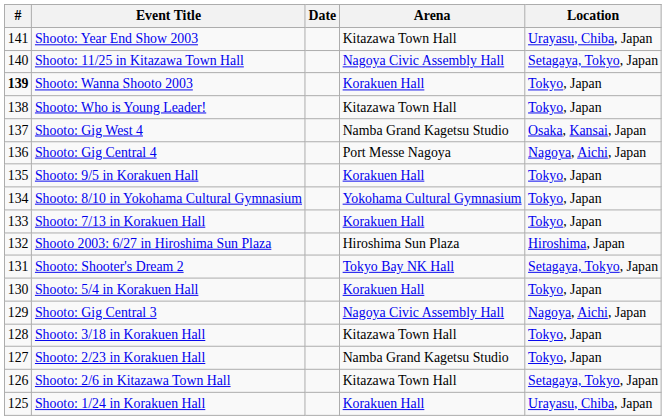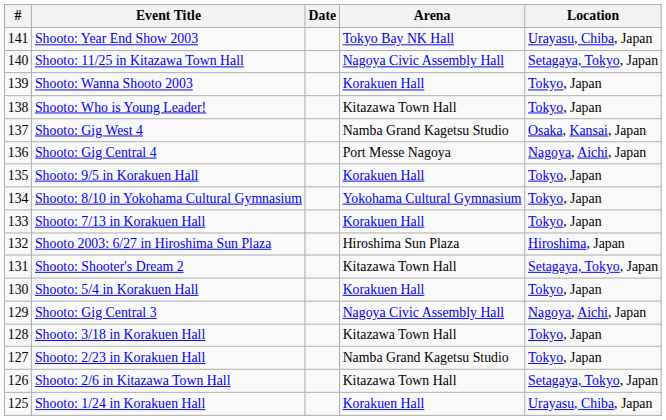 <table class="sortable wikitable succession-box" style="font-size:90%;">
 <tr>
 <th scope="col">#</th>
 <th scope="col">Event Title</th>
 <th scope="col">Date</th>
 <th scope="col">Arena</th>
 <th scope="col">Location</th>
 </tr>
 <tr>
 <td align=center>141</td>
 <td><a href='#'>Shooto: Year End Show 2003</a></td>
 <td></td>
-<td>Kitazawa Town Hall</td>
+<td><a href='#'>Tokyo Bay NK Hall</a></td>
 <td><a href='#'>Urayasu, Chiba</a>, Japan</td>
 </tr>
 <tr>
 <td align=center>140</td>
 <td><a href='#'>Shooto: 11/25 in Kitazawa Town Hall</a></td>
 <td></td>
 <td><a href='#'>Nagoya Civic Assembly Hall</a></td>
 <td><a href='#'>Setagaya, Tokyo</a>, Japan</td>
 </tr>
 <tr>
-<td align=center><strong>139</strong></td>
+<td align=center>139</td>
 <td><a href='#'>Shooto: Wanna Shooto 2003</a></td>
 <td></td>
 <td><a href='#'>Korakuen Hall</a></td>
 <td><a href='#'>Tokyo</a>, Japan</td>
 </tr>
 <tr>
 <td align=center>138</td>
 <td><a href='#'>Shooto: Who is Young Leader!</a></td>
 <td></td>
 <td>Kitazawa Town Hall</td>
 <td><a href='#'>Tokyo</a>, Japan</td>
 </tr>
 <tr>
 <td align=center>137</td>
 <td><a href='#'>Shooto: Gig West 4</a></td>
 <td></td>
 <td>Namba Grand Kagetsu Studio</td>
 <td><a href='#'>Osaka</a>, <a href='#'>Kansai</a>, Japan</td>
 </tr>
 <tr>
 <td align=center>136</td>
 <td><a href='#'>Shooto: Gig Central 4</a></td>
 <td></td>
 <td>Port Messe Nagoya</td>
 <td><a href='#'>Nagoya</a>, <a href='#'>Aichi</a>, Japan</td>
 </tr>
 <tr>
 <td align=center>135</td>
 <td><a href='#'>Shooto: 9/5 in Korakuen Hall</a></td>
 <td></td>
 <td><a href='#'>Korakuen Hall</a></td>
 <td><a href='#'>Tokyo</a>, Japan</td>
 </tr>
 <tr>
 <td align=center>134</td>
 <td><a href='#'>Shooto: 8/10 in Yokohama Cultural Gymnasium</a></td>
 <td></td>
 <td><a href='#'>Yokohama Cultural Gymnasium</a></td>
 <td><a href='#'>Tokyo</a>, Japan</td>
 </tr>
 <tr>
 <td align=center>133</td>
 <td><a href='#'>Shooto: 7/13 in Korakuen Hall</a></td>
 <td></td>
 <td><a href='#'>Korakuen Hall</a></td>
 <td><a href='#'>Tokyo</a>, Japan</td>
 </tr>
 <tr>
 <td align=center>132</td>
 <td><a href='#'>Shooto 2003: 6/27 in Hiroshima Sun Plaza</a></td>
 <td></td>
 <td>Hiroshima Sun Plaza</td>
 <td><a href='#'>Hiroshima</a>, Japan</td>
 </tr>
 <tr>
 <td align=center>131</td>
 <td><a href='#'>Shooto: Shooter's Dream 2</a></td>
 <td></td>
-<td><a href='#'>Tokyo Bay NK Hall</a></td>
+<td>Kitazawa Town Hall</td>
 <td><a href='#'>Setagaya, Tokyo</a>, Japan</td>
 </tr>
 <tr>
 <td align=center>130</td>
 <td><a href='#'>Shooto: 5/4 in Korakuen Hall</a></td>
 <td></td>
 <td><a href='#'>Korakuen Hall</a></td>
 <td><a href='#'>Tokyo</a>, Japan</td>
 </tr>
 <tr>
 <td align=center>129</td>
 <td><a href='#'>Shooto: Gig Central 3</a></td>
 <td></td>
 <td><a href='#'>Nagoya Civic Assembly Hall</a></td>
 <td><a href='#'>Nagoya</a>, <a href='#'>Aichi</a>, Japan</td>
 </tr>
 <tr>
 <td align=center>128</td>
 <td><a href='#'>Shooto: 3/18 in Korakuen Hall</a></td>
 <td></td>
 <td>Kitazawa Town Hall</td>
 <td><a href='#'>Tokyo</a>, Japan</td>
 </tr>
 <tr>
 <td align=center>127</td>
 <td><a href='#'>Shooto: 2/23 in Korakuen Hall</a></td>
 <td></td>
 <td>Namba Grand Kagetsu Studio</td>
 <td><a href='#'>Tokyo</a>, Japan</td>
 </tr>
 <tr>
 <td align=center>126</td>
 <td><a href='#'>Shooto: 2/6 in Kitazawa Town Hall</a></td>
 <td></td>
 <td>Kitazawa Town Hall</td>
 <td><a href='#'>Setagaya, Tokyo</a>, Japan</td>
 </tr>
 <tr>
 <td align=center>125</td>
 <td><a href='#'>Shooto: 1/24 in Korakuen Hall</a></td>
 <td></td>
 <td><a href='#'>Korakuen Hall</a></td>
 <td><a href='#'>Urayasu, Chiba</a>, Japan</td>
 </tr>
 </table>
